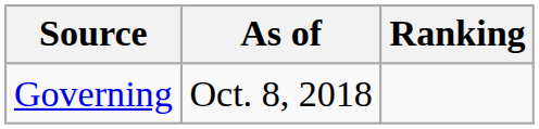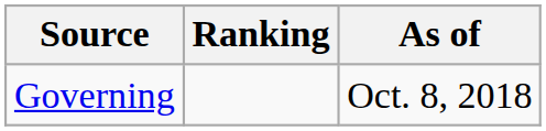 <table class="wikitable" style="text-align:center">
 <tr>
 <th>Source</th>
+<th>Ranking</th>
 <th>As of</th>
-<th>Ranking</th>
 </tr>
 <tr>
 <td align="left"><a href='#'>Governing</a></td>
+<td></td>
 <td>Oct. 8, 2018</td>
-<td></td>
 </tr>
 </table>
